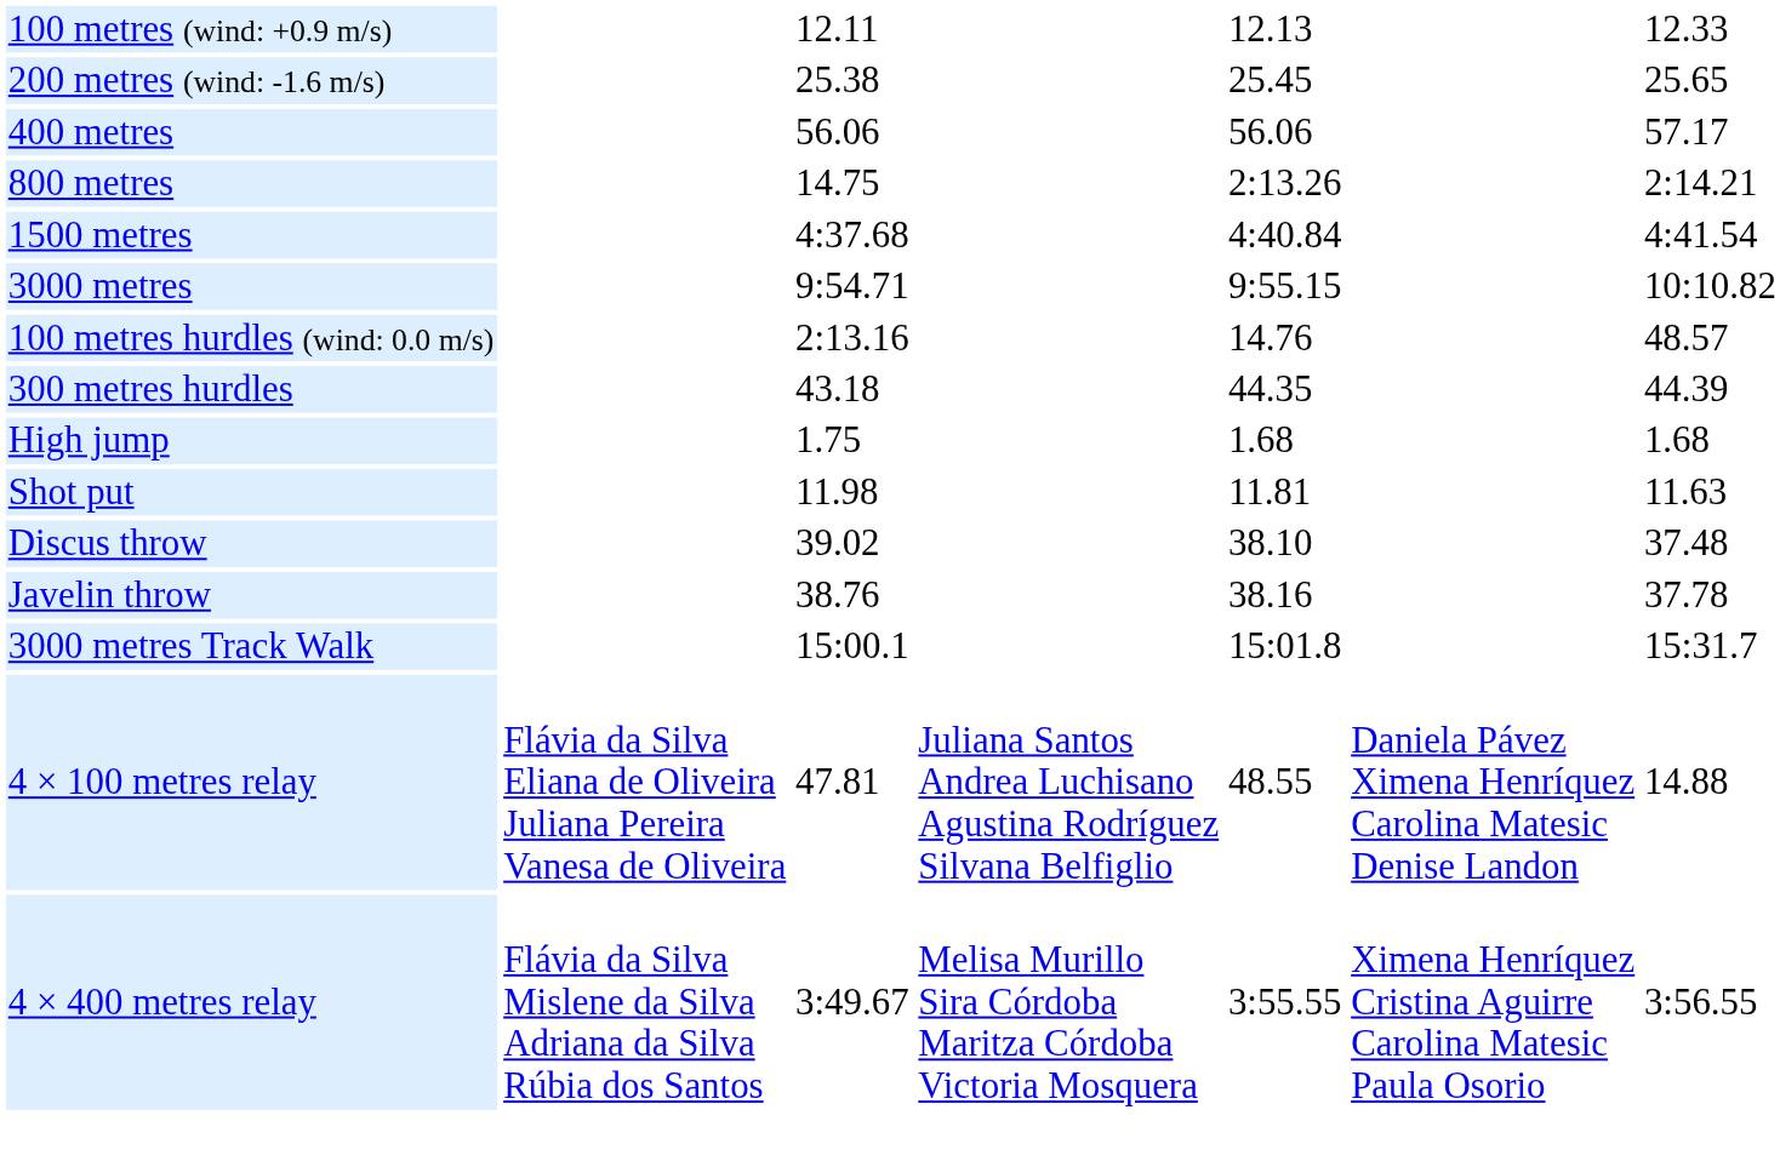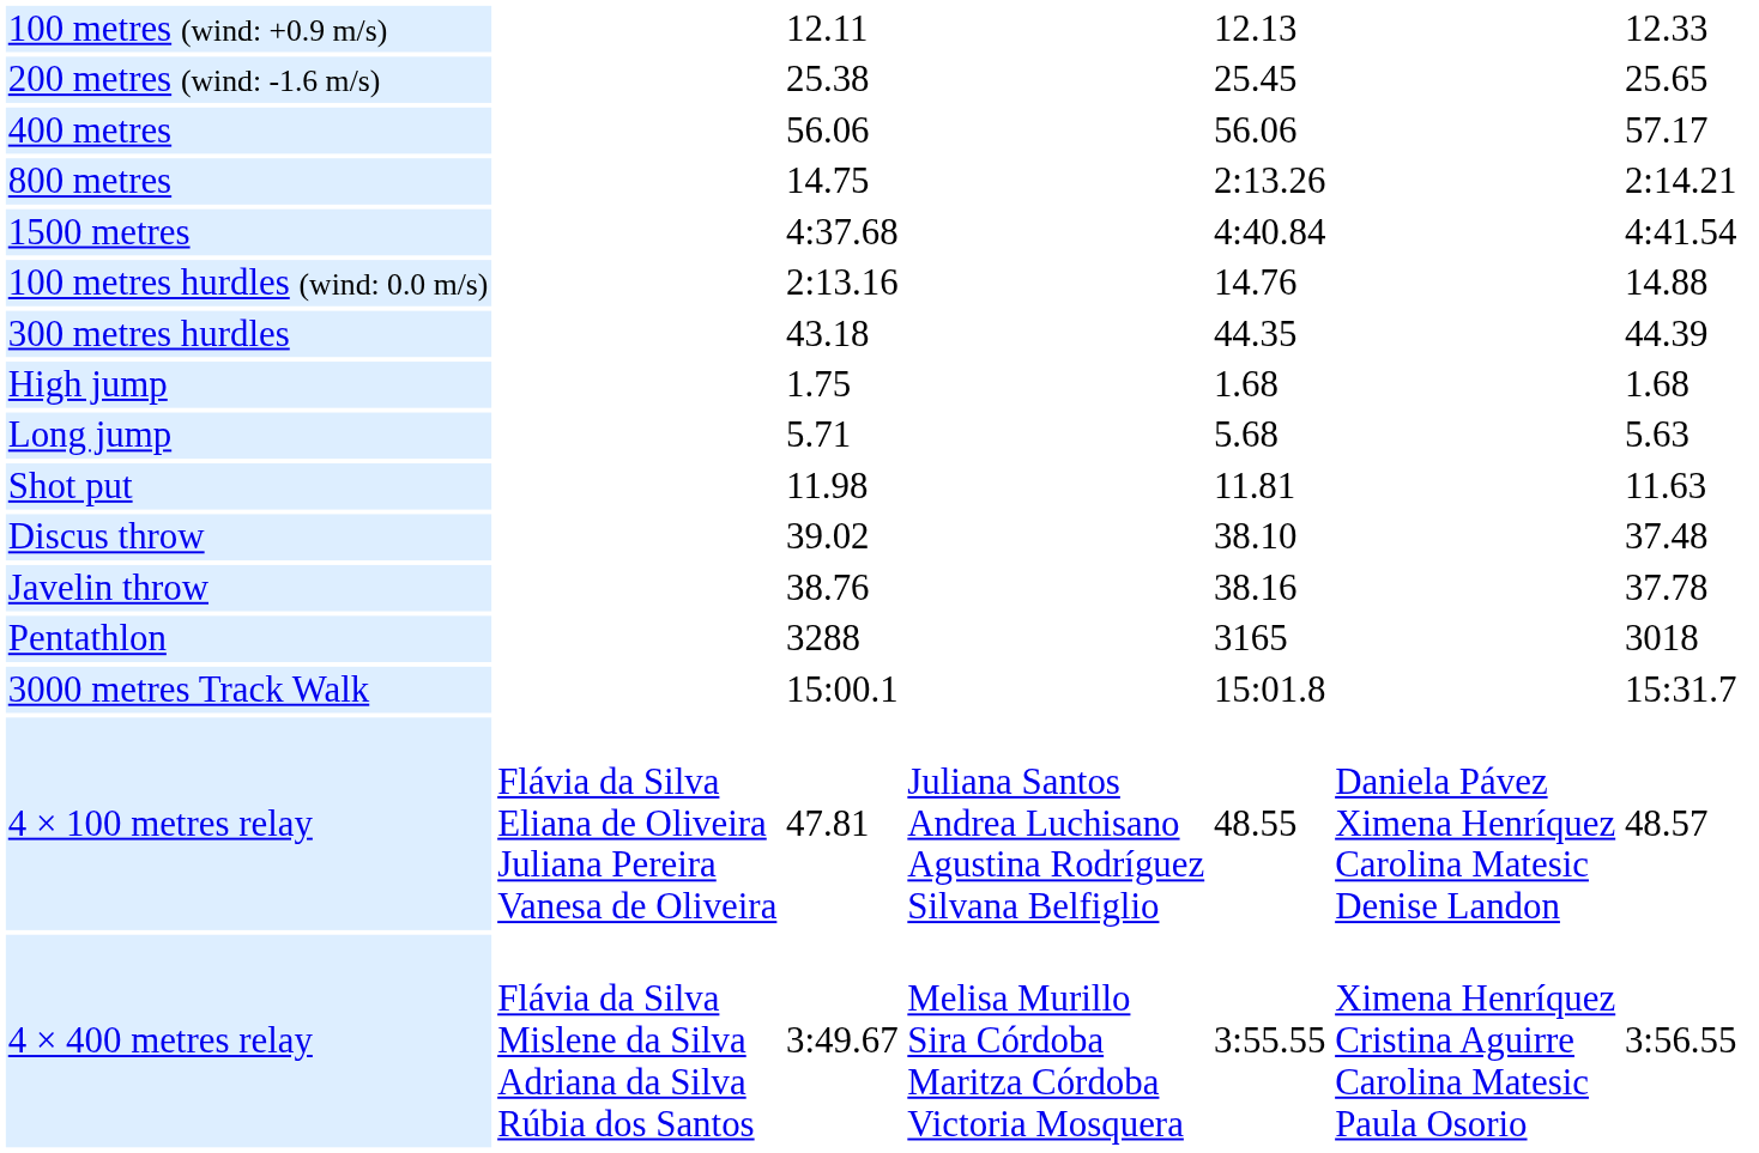 <table>
 <tr>
 <td bgcolor = DDEEFF><a href='#'>100 metres</a> <small>(wind: +0.9 m/s)</small></td>
 <td></td>
 <td>12.11</td>
 <td></td>
 <td>12.13</td>
 <td></td>
 <td>12.33</td>
 </tr>
 <tr>
 <td bgcolor = DDEEFF><a href='#'>200 metres</a> <small>(wind: -1.6 m/s)</small></td>
 <td></td>
 <td>25.38</td>
 <td></td>
 <td>25.45</td>
 <td></td>
 <td>25.65</td>
 </tr>
 <tr>
 <td bgcolor = DDEEFF><a href='#'>400 metres</a></td>
 <td></td>
 <td>56.06</td>
 <td></td>
 <td>56.06</td>
 <td></td>
 <td>57.17</td>
 </tr>
 <tr>
 <td bgcolor = DDEEFF><a href='#'>800 metres</a></td>
 <td></td>
 <td>14.75</td>
 <td></td>
 <td>2:13.26</td>
 <td></td>
 <td>2:14.21</td>
 </tr>
 <tr>
 <td bgcolor = DDEEFF><a href='#'>1500 metres</a></td>
 <td></td>
 <td>4:37.68</td>
 <td></td>
 <td>4:40.84</td>
 <td></td>
 <td>4:41.54</td>
 </tr>
 <tr>
-<td bgcolor = DDEEFF><a href='#'>3000 metres</a></td>
-<td></td>
-<td>9:54.71</td>
-<td></td>
-<td>9:55.15</td>
-<td></td>
-<td>10:10.82</td>
-</tr>
-<tr>
 <td bgcolor = DDEEFF><a href='#'>100 metres hurdles</a> <small>(wind: 0.0 m/s)</small></td>
 <td></td>
 <td>2:13.16</td>
 <td></td>
 <td>14.76</td>
 <td></td>
-<td>48.57</td>
+<td>14.88</td>
 </tr>
 <tr>
 <td bgcolor = DDEEFF><a href='#'>300 metres hurdles</a></td>
 <td></td>
 <td>43.18</td>
 <td></td>
 <td>44.35</td>
 <td></td>
 <td>44.39</td>
 </tr>
 <tr>
 <td bgcolor = DDEEFF><a href='#'>High jump</a></td>
 <td></td>
 <td>1.75</td>
 <td></td>
 <td>1.68</td>
 <td></td>
 <td>1.68</td>
+</tr>
+<tr>
+<td bgcolor = DDEEFF><a href='#'>Long jump</a></td>
+<td></td>
+<td>5.71</td>
+<td></td>
+<td>5.68</td>
+<td></td>
+<td>5.63</td>
 </tr>
 <tr>
 <td bgcolor = DDEEFF><a href='#'>Shot put</a></td>
 <td></td>
 <td>11.98</td>
 <td></td>
 <td>11.81</td>
 <td></td>
 <td>11.63</td>
 </tr>
 <tr>
 <td bgcolor = DDEEFF><a href='#'>Discus throw</a></td>
 <td></td>
 <td>39.02</td>
 <td></td>
 <td>38.10</td>
 <td></td>
 <td>37.48</td>
 </tr>
 <tr>
 <td bgcolor = DDEEFF><a href='#'>Javelin throw</a></td>
 <td></td>
 <td>38.76</td>
 <td></td>
 <td>38.16</td>
 <td></td>
 <td>37.78</td>
 </tr>
 <tr>
+<td bgcolor = DDEEFF><a href='#'>Pentathlon</a></td>
+<td></td>
+<td>3288</td>
+<td></td>
+<td>3165</td>
+<td></td>
+<td>3018</td>
+</tr>
+<tr>
 <td bgcolor = DDEEFF><a href='#'>3000 metres Track Walk</a></td>
 <td></td>
 <td>15:00.1</td>
 <td></td>
 <td>15:01.8</td>
 <td></td>
 <td>15:31.7</td>
 </tr>
 <tr>
 <td bgcolor = DDEEFF><a href='#'>4 × 100 metres relay</a></td>
 <td> <br> <a href='#'>Flávia da Silva</a> <br> <a href='#'>Eliana de Oliveira</a> <br> <a href='#'>Juliana Pereira</a> <br> <a href='#'>Vanesa de Oliveira</a></td>
 <td>47.81</td>
 <td> <br> <a href='#'>Juliana Santos</a> <br> <a href='#'>Andrea Luchisano</a> <br> <a href='#'>Agustina Rodríguez</a> <br> <a href='#'>Silvana Belfiglio</a></td>
 <td>48.55</td>
 <td> <br> <a href='#'>Daniela Pávez</a> <br> <a href='#'>Ximena Henríquez</a> <br> <a href='#'>Carolina Matesic</a> <br> <a href='#'>Denise Landon</a></td>
-<td>14.88</td>
+<td>48.57</td>
 </tr>
 <tr>
 <td bgcolor = DDEEFF><a href='#'>4 × 400 metres relay</a></td>
 <td> <br> <a href='#'>Flávia da Silva</a> <br> <a href='#'>Mislene da Silva</a> <br> <a href='#'>Adriana da Silva</a> <br> <a href='#'>Rúbia dos Santos</a></td>
 <td>3:49.67</td>
 <td> <br> <a href='#'>Melisa Murillo</a> <br> <a href='#'>Sira Córdoba</a> <br> <a href='#'>Maritza Córdoba</a> <br> <a href='#'>Victoria Mosquera</a></td>
 <td>3:55.55</td>
 <td> <br> <a href='#'>Ximena Henríquez</a> <br> <a href='#'>Cristina Aguirre</a> <br> <a href='#'>Carolina Matesic</a> <br> <a href='#'>Paula Osorio</a></td>
 <td>3:56.55</td>
 </tr>
 </table>
